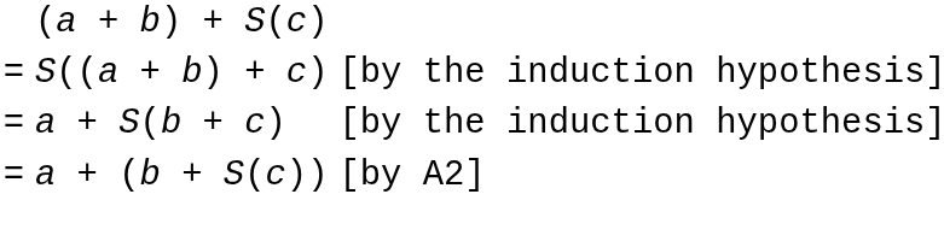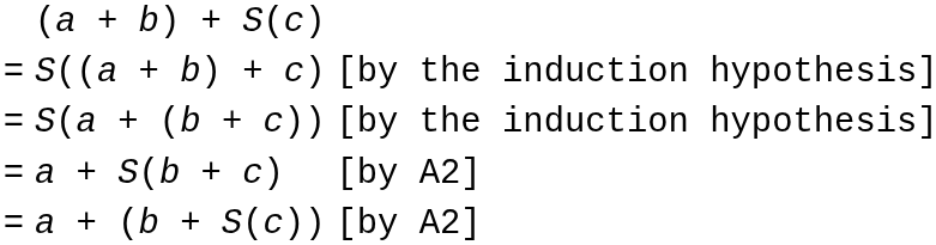 <table>
 <tr>
 <td></td>
 <td>(<em>a</em> + <em>b</em>) + <em>S</em>(<em>c</em>)</td>
 </tr>
 <tr>
 <td>=</td>
 <td><em>S</em>((<em>a</em> + <em>b</em>) + <em>c</em>)</td>
 <td>[by the induction hypothesis]</td>
 </tr>
 <tr>
 <td>=</td>
+<td><em>S</em>(<em>a</em> + (<em>b</em> + <em>c</em>))</td>
+<td>[by the induction hypothesis]</td>
+</tr>
+<tr>
+<td>=</td>
 <td><em>a</em> + <em>S</em>(<em>b</em> + <em>c</em>)</td>
-<td>[by the induction hypothesis]</td>
+<td>[by A2]</td>
 </tr>
 <tr>
 <td>=</td>
 <td><em>a</em> + (<em>b</em> + <em>S</em>(<em>c</em>))</td>
 <td>[by A2]</td>
 </tr>
 </table>
